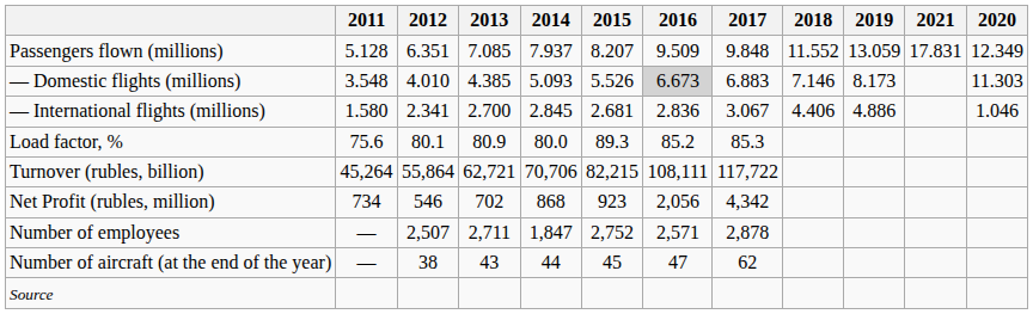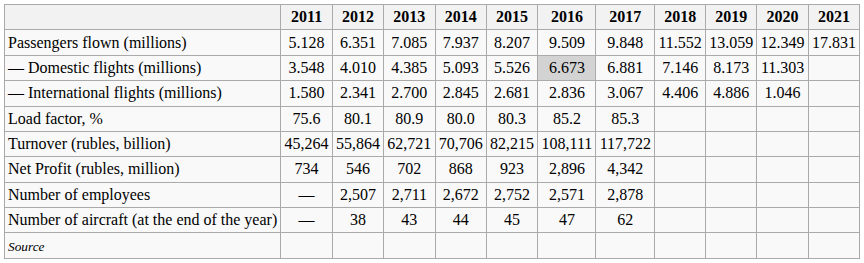 <table class="wikitable" style="margin:auto;text-align:center;">
 <tr>
 <th></th>
 <th>2011</th>
 <th>2012</th>
 <th>2013</th>
 <th>2014</th>
 <th>2015</th>
 <th>2016</th>
 <th>2017</th>
 <th>2018</th>
 <th>2019</th>
+<th>2020</th>
 <th>2021</th>
-<th>2020</th>
 </tr>
 <tr>
 <td align=left>Passengers flown (millions)</td>
 <td>5.128</td>
 <td>6.351</td>
 <td>7.085</td>
 <td>7.937</td>
 <td>8.207</td>
 <td>9.509</td>
 <td>9.848</td>
 <td>11.552</td>
 <td>13.059</td>
+<td>12.349</td>
 <td>17.831</td>
-<td>12.349</td>
 </tr>
 <tr>
 <td align=left>— Domestic flights (millions)</td>
 <td>3.548</td>
 <td>4.010</td>
 <td>4.385</td>
 <td>5.093</td>
 <td>5.526</td>
 <td style="background: lightgrey;">6.673</td>
-<td>6.883</td>
+<td>6.881</td>
 <td>7.146</td>
 <td>8.173</td>
+<td>11.303</td>
 <td></td>
-<td>11.303</td>
 </tr>
 <tr>
 <td align=left>— International flights (millions)</td>
 <td>1.580</td>
 <td>2.341</td>
 <td>2.700</td>
 <td>2.845</td>
 <td>2.681</td>
 <td>2.836</td>
 <td>3.067</td>
 <td>4.406</td>
 <td>4.886</td>
+<td>1.046</td>
 <td></td>
-<td>1.046</td>
 </tr>
 <tr>
 <td align=left>Load factor, %</td>
 <td>75.6</td>
 <td>80.1</td>
 <td>80.9</td>
 <td>80.0</td>
-<td>89.3</td>
+<td>80.3</td>
 <td>85.2</td>
 <td>85.3</td>
 <td></td>
 <td></td>
 <td></td>
 <td></td>
 </tr>
 <tr>
 <td align=left>Turnover (rubles, billion)</td>
 <td>45,264</td>
 <td>55,864</td>
 <td>62,721</td>
 <td>70,706</td>
 <td>82,215</td>
 <td>108,111</td>
 <td>117,722</td>
 <td></td>
 <td></td>
 <td></td>
 <td></td>
 </tr>
 <tr>
 <td align=left>Net Profit (rubles, million)</td>
 <td>734</td>
 <td>546</td>
 <td>702</td>
 <td>868</td>
 <td>923</td>
-<td>2,056</td>
+<td>2,896</td>
 <td>4,342</td>
 <td></td>
 <td></td>
 <td></td>
 <td></td>
 </tr>
 <tr>
 <td align=left>Number of employees</td>
 <td>—</td>
 <td>2,507</td>
 <td>2,711</td>
-<td>1,847</td>
+<td>2,672</td>
 <td>2,752</td>
 <td>2,571</td>
 <td>2,878</td>
 <td></td>
 <td></td>
 <td></td>
 <td></td>
 </tr>
 <tr>
 <td align=left>Number of aircraft (at the end of the year)</td>
 <td>—</td>
 <td>38</td>
 <td>43</td>
 <td>44</td>
 <td>45</td>
 <td>47</td>
 <td>62</td>
 <td></td>
 <td></td>
 <td></td>
 <td></td>
 </tr>
 <tr>
 <td align=left><small><em>Source</em></small></td>
 <td></td>
 <td></td>
 <td></td>
 <td></td>
 <td></td>
 <td></td>
 <td></td>
 <td></td>
 <td></td>
 <td></td>
 <td></td>
 </tr>
 </table>
